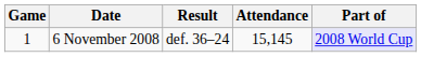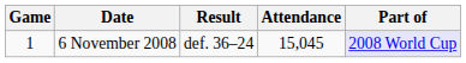 <table class="wikitable plainrowheaders" style="text-align:center;">
 <tr>
 <th scope="col">Game </th>
 <th scope="col">Date</th>
 <th scope="col">Result</th>
 <th scope="col">Attendance</th>
 <th scope="col">Part of</th>
 </tr>
 <tr>
 <td scope="row">1</td>
 <td>6 November 2008</td>
 <td> def.  36–24</td>
-<td>15,145</td>
+<td>15,045</td>
 <td style="background: lavender;"><a href='#'>2008 World Cup</a></td>
 </tr>
 </table>
